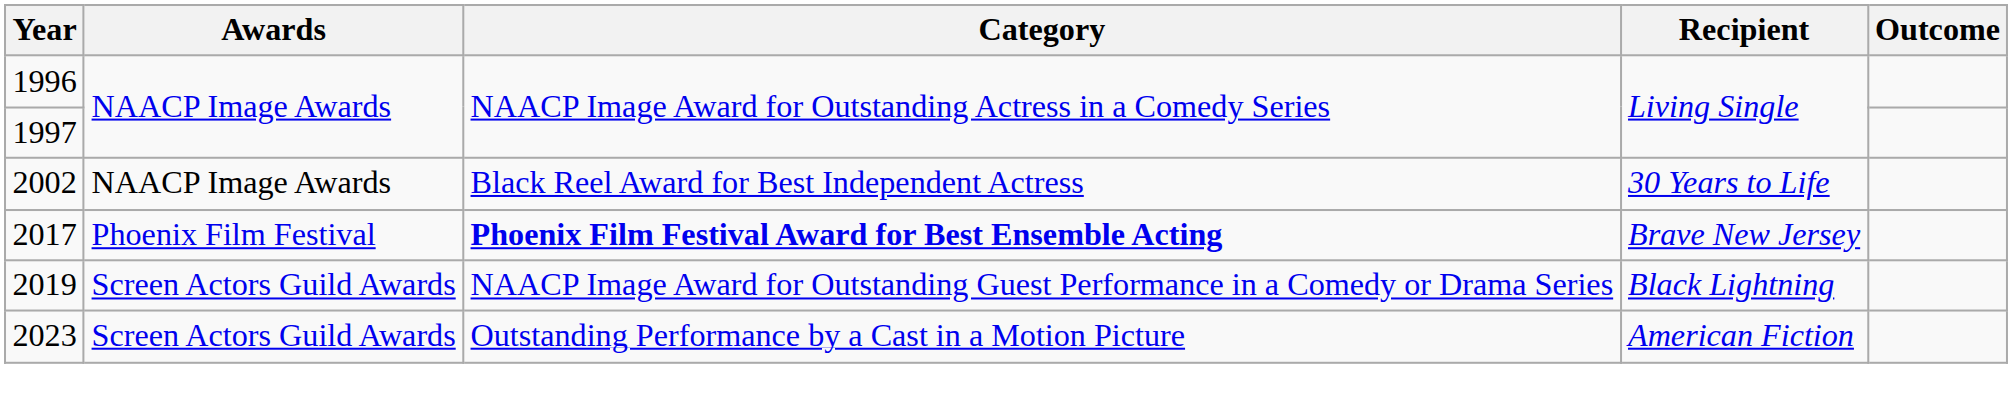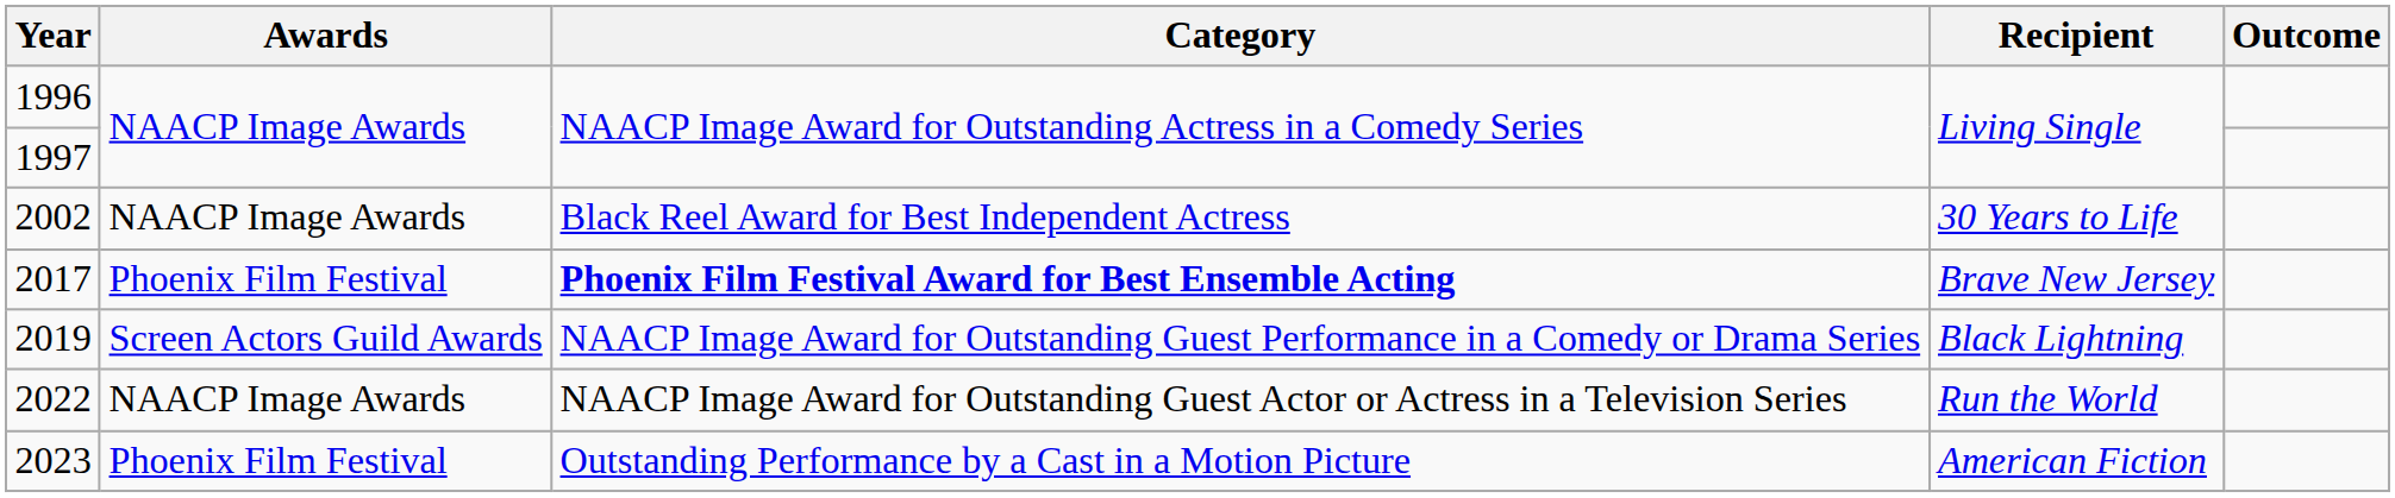 <table class="wikitable sortable">
 <tr>
 <th>Year</th>
 <th>Awards</th>
 <th>Category</th>
 <th>Recipient</th>
 <th>Outcome</th>
 </tr>
 <tr>
 <td>1996</td>
 <td rowspan=2><a href='#'>NAACP Image Awards</a></td>
 <td rowspan=2><a href='#'>NAACP Image Award for Outstanding Actress in a Comedy Series</a></td>
 <td rowspan=2><em><a href='#'>Living Single</a></em></td>
 <td></td>
 </tr>
 <tr>
 <td>1997</td>
 <td></td>
 </tr>
 <tr>
 <td>2002</td>
 <td>NAACP Image Awards</td>
 <td><a href='#'>Black Reel Award for Best Independent Actress</a></td>
 <td><a href='#'><em>30 Years to Life</em></a></td>
 <td></td>
 </tr>
 <tr>
 <td>2017</td>
 <td><a href='#'>Phoenix Film Festival</a></td>
 <td><strong><a href='#'>Phoenix Film Festival Award for Best Ensemble Acting</a></strong></td>
 <td><em><a href='#'>Brave New Jersey</a></em></td>
 <td></td>
 </tr>
 <tr>
 <td>2019</td>
 <td><a href='#'>Screen Actors Guild Awards</a></td>
 <td><a href='#'>NAACP Image Award for Outstanding Guest Performance in a Comedy or Drama Series</a></td>
 <td><a href='#'><em>Black Lightning</em></a></td>
 <td></td>
 </tr>
 <tr>
+<td>2022</td>
+<td>NAACP Image Awards</td>
+<td>NAACP Image Award for Outstanding Guest Actor or Actress in a Television Series</td>
+<td><a href='#'><em>Run the World</em></a></td>
+<td></td>
+</tr>
+<tr>
 <td>2023</td>
-<td><a href='#'>Screen Actors Guild Awards</a></td>
+<td><a href='#'>Phoenix Film Festival</a></td>
 <td><a href='#'>Outstanding Performance by a Cast in a Motion Picture</a></td>
 <td><em><a href='#'>American Fiction</a></em></td>
 <td></td>
 </tr>
 </table>
